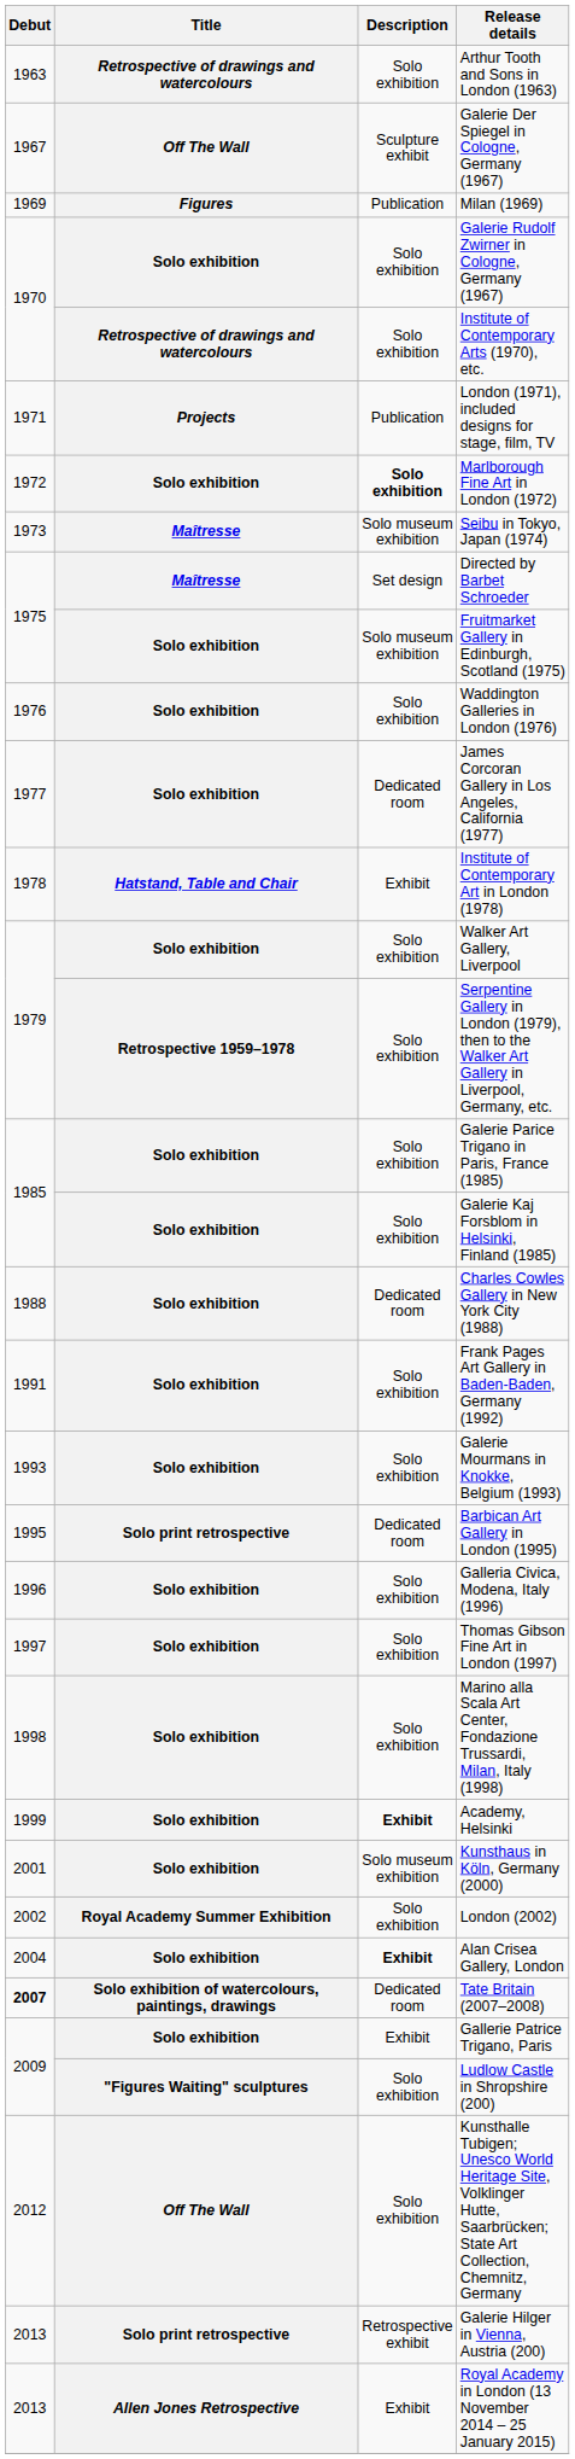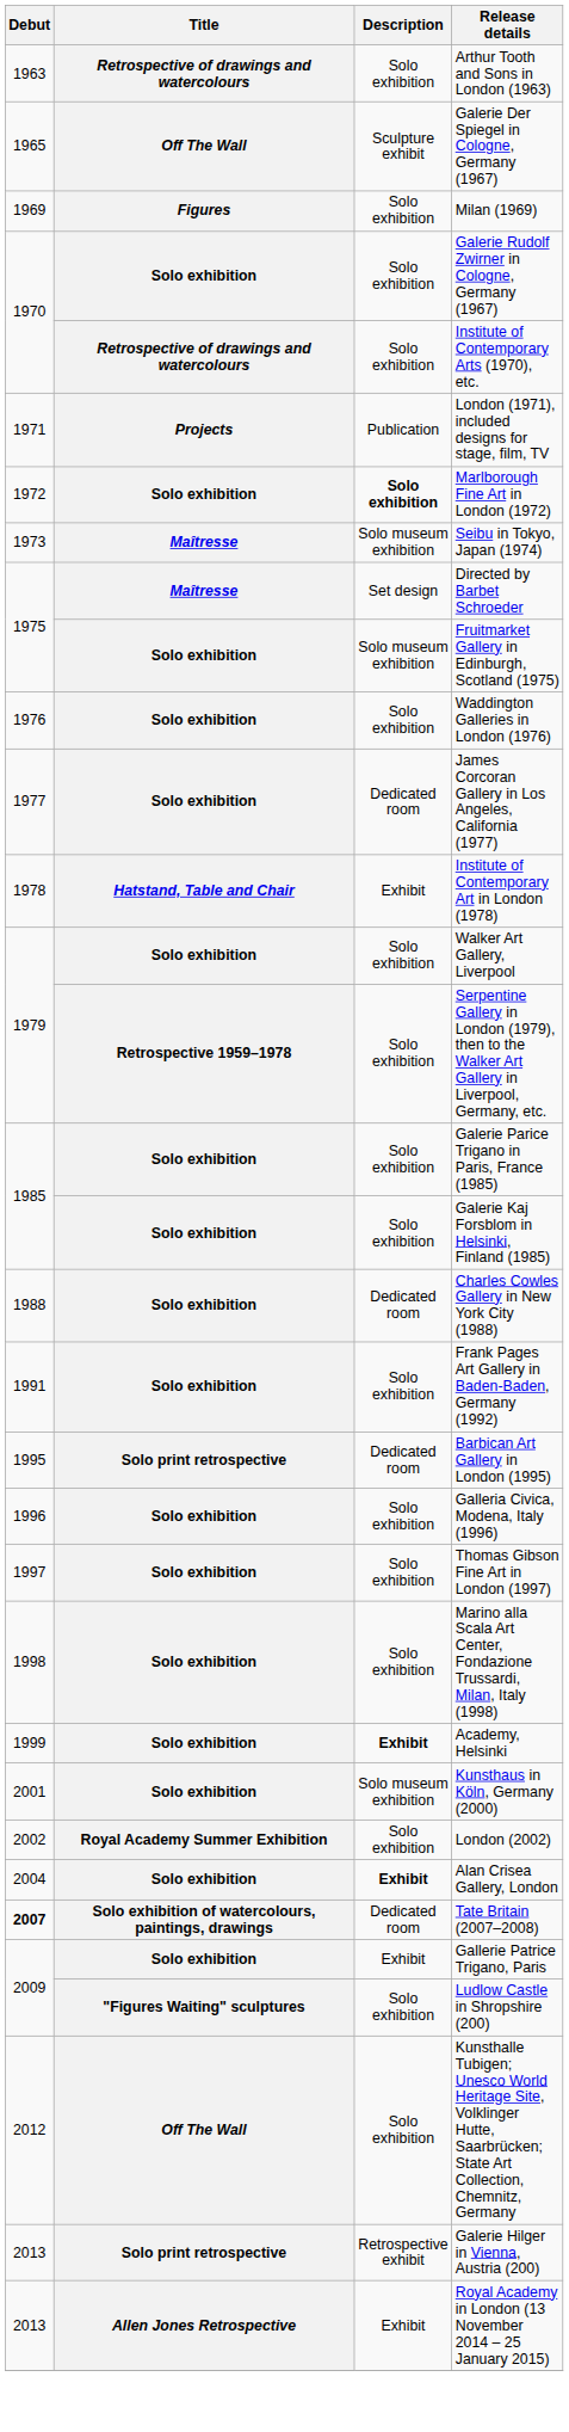 <table class="wikitable plainrowheaders" style="text-align:center;">
 <tr>
 <th scope="col" rowspan="1">Debut</th>
 <th scope="col" rowspan="1" style="width:20em;">Title</th>
 <th scope="col" rowspan="1">Description</th>
 <th scope="col" rowspan="1">Release details</th>
 </tr>
 <tr>
 <td rowspan="1">1963</td>
 <th scope="row"><em>Retrospective of drawings and watercolours</em></th>
 <td>Solo exhibition</td>
 <td align=left>Arthur Tooth and Sons in London (1963)</td>
 </tr>
 <tr>
-<td rowspan="1">1967</td>
+<td rowspan="1">1965</td>
 <th scope="row"><em>Off The Wall</em></th>
 <td>Sculpture exhibit</td>
 <td align=left>Galerie Der Spiegel in <a href='#'>Cologne</a>, Germany (1967)</td>
 </tr>
 <tr>
 <td rowspan="1">1969</td>
 <th scope="row"><em>Figures</em></th>
-<td>Publication</td>
+<td>Solo exhibition</td>
 <td align=left>Milan (1969)</td>
 </tr>
 <tr>
 <td rowspan="2">1970</td>
 <th scope="row">Solo exhibition</th>
 <td>Solo exhibition</td>
 <td align=left><a href='#'>Galerie Rudolf Zwirner</a> in <a href='#'>Cologne</a>, Germany (1967)</td>
 </tr>
 <tr>
 <th scope="row"><em>Retrospective of drawings and watercolours</em></th>
 <td>Solo exhibition</td>
 <td align=left><a href='#'>Institute of Contemporary Arts</a> (1970), etc.</td>
 </tr>
 <tr>
 <td rowspan="1">1971</td>
 <th scope="row"><em>Projects</em></th>
 <td>Publication</td>
 <td align=left>London (1971), included designs for stage, film, TV</td>
 </tr>
 <tr>
 <td rowspan="1">1972</td>
 <th scope="row">Solo exhibition</th>
 <td><strong>Solo exhibition</strong></td>
 <td align=left><a href='#'>Marlborough Fine Art</a> in London (1972)</td>
 </tr>
 <tr>
 <td rowspan="1">1973</td>
 <th scope="row"><em><a href='#'>Maîtresse</a></em></th>
 <td>Solo museum exhibition</td>
 <td align=left><a href='#'>Seibu</a> in Tokyo, Japan (1974)</td>
 </tr>
 <tr>
 <td rowspan="2">1975</td>
 <th scope="row"><em><a href='#'>Maîtresse</a></em></th>
 <td>Set design</td>
 <td align=left>Directed by <a href='#'>Barbet Schroeder</a></td>
 </tr>
 <tr>
 <th scope="row">Solo exhibition</th>
 <td>Solo museum exhibition</td>
 <td align=left><a href='#'>Fruitmarket Gallery</a> in Edinburgh, Scotland (1975)</td>
 </tr>
 <tr>
 <td rowspan="1">1976</td>
 <th scope="row">Solo exhibition</th>
 <td>Solo exhibition</td>
 <td align=left>Waddington Galleries in London (1976)</td>
 </tr>
 <tr>
 <td rowspan="1">1977</td>
 <th scope="row">Solo exhibition</th>
 <td>Dedicated room</td>
 <td align=left>James Corcoran Gallery in Los Angeles, California (1977)</td>
 </tr>
 <tr>
 <td rowspan="1">1978</td>
 <th scope="row"><em><a href='#'>Hatstand, Table and Chair</a></em></th>
 <td>Exhibit</td>
 <td align=left><a href='#'>Institute of Contemporary Art</a> in London (1978)</td>
 </tr>
 <tr>
 <td rowspan="2">1979</td>
 <th scope="row">Solo exhibition</th>
 <td>Solo exhibition</td>
 <td align=left>Walker Art Gallery, Liverpool</td>
 </tr>
 <tr>
 <th scope="row">Retrospective 1959–1978</th>
 <td>Solo exhibition</td>
 <td align=left><a href='#'>Serpentine Gallery</a> in London (1979), then to the <a href='#'>Walker Art Gallery</a> in Liverpool, Germany, etc.</td>
 </tr>
 <tr>
 <td rowspan="2">1985</td>
 <th scope="row">Solo exhibition</th>
 <td>Solo exhibition</td>
 <td align=left>Galerie Parice Trigano in Paris, France (1985)</td>
 </tr>
 <tr>
 <th scope="row">Solo exhibition</th>
 <td>Solo exhibition</td>
 <td align=left>Galerie Kaj Forsblom in <a href='#'>Helsinki</a>, Finland (1985)</td>
 </tr>
 <tr>
 <td rowspan="1">1988</td>
 <th scope="row">Solo exhibition</th>
 <td>Dedicated room</td>
 <td align=left><a href='#'>Charles Cowles Gallery</a> in New York City (1988)</td>
 </tr>
 <tr>
 <td rowspan="1">1991</td>
 <th scope="row">Solo exhibition</th>
 <td>Solo exhibition</td>
 <td align=left>Frank Pages Art Gallery in <a href='#'>Baden-Baden</a>, Germany (1992)</td>
 </tr>
 <tr>
-<td rowspan="1">1993</td>
-<th scope="row">Solo exhibition</th>
-<td>Solo exhibition</td>
-<td align=left>Galerie Mourmans in <a href='#'>Knokke</a>, Belgium (1993)</td>
-</tr>
-<tr>
 <td rowspan="1">1995</td>
 <th scope="row">Solo print retrospective</th>
 <td>Dedicated room</td>
 <td align=left><a href='#'>Barbican Art Gallery</a> in London (1995)</td>
 </tr>
 <tr>
 <td rowspan="1">1996</td>
 <th scope="row">Solo exhibition</th>
 <td>Solo exhibition</td>
 <td align=left>Galleria Civica, Modena, Italy (1996)</td>
 </tr>
 <tr>
 <td rowspan="1">1997</td>
 <th scope="row">Solo exhibition</th>
 <td>Solo exhibition</td>
 <td align=left>Thomas Gibson Fine Art in London (1997)</td>
 </tr>
 <tr>
 <td rowspan="1">1998</td>
 <th scope="row">Solo exhibition</th>
 <td>Solo exhibition</td>
 <td align=left>Marino alla Scala Art Center, Fondazione Trussardi, <a href='#'>Milan</a>, Italy (1998)</td>
 </tr>
 <tr>
 <td rowspan="1">1999</td>
 <th scope="row">Solo exhibition</th>
 <td><strong>Exhibit</strong></td>
 <td align=left>Academy, Helsinki</td>
 </tr>
 <tr>
 <td rowspan="1">2001</td>
 <th scope="row">Solo exhibition</th>
 <td>Solo museum exhibition</td>
 <td align=left><a href='#'>Kunsthaus</a> in <a href='#'>Köln</a>, Germany (2000)</td>
 </tr>
 <tr>
 <td rowspan="1">2002</td>
 <th scope="row">Royal Academy Summer Exhibition</th>
 <td>Solo exhibition</td>
 <td align=left>London (2002)</td>
 </tr>
 <tr>
 <td rowspan="1">2004</td>
 <th scope="row">Solo exhibition</th>
 <td><strong>Exhibit</strong></td>
 <td align=left>Alan Crisea Gallery, London</td>
 </tr>
 <tr>
 <td rowspan="1"><strong>2007</strong></td>
 <th scope="row">Solo exhibition of watercolours, paintings, drawings</th>
 <td>Dedicated room</td>
 <td align=left><a href='#'>Tate Britain</a> (2007–2008)</td>
 </tr>
 <tr>
 <td rowspan="2">2009</td>
 <th scope="row">Solo exhibition</th>
 <td>Exhibit</td>
 <td align=left>Gallerie Patrice Trigano, Paris</td>
 </tr>
 <tr>
 <th scope="row">"Figures Waiting" sculptures</th>
 <td>Solo exhibition</td>
 <td align=left><a href='#'>Ludlow Castle</a> in Shropshire (200)</td>
 </tr>
 <tr>
 <td rowspan="1">2012</td>
 <th scope="row"><em>Off The Wall</em></th>
 <td>Solo exhibition</td>
 <td align=left>Kunsthalle Tubigen; <a href='#'>Unesco World Heritage Site</a>, Volklinger Hutte, Saarbrücken; State Art Collection, Chemnitz, Germany</td>
 </tr>
 <tr>
 <td rowspan="1">2013</td>
 <th scope="row">Solo print retrospective</th>
 <td>Retrospective exhibit</td>
 <td align=left>Galerie Hilger in <a href='#'>Vienna</a>, Austria (200)</td>
 </tr>
 <tr>
 <td rowspan="1">2013</td>
 <th scope="row"><em>Allen Jones Retrospective</em></th>
 <td>Exhibit</td>
 <td align=left><a href='#'>Royal Academy</a> in London (13 November 2014 – 25 January 2015)</td>
 </tr>
 <tr>
 </tr>
 </table>
